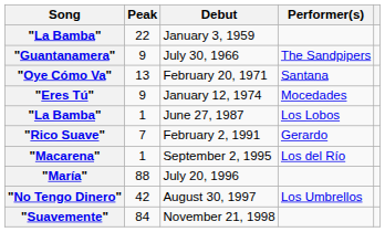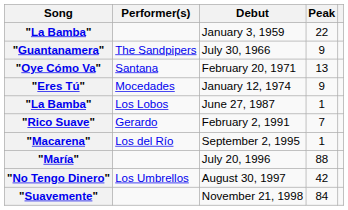 <table class="wikitable sortable plainrowheaders">
 <tr>
 <th>Song</th>
+<th>Performer(s)</th>
+<th>Debut</th>
 <th>Peak</th>
-<th>Debut</th>
-<th>Performer(s)</th>
 <th class="unsortable"></th>
 </tr>
 <tr>
 <th scope="row">"<a href='#'>La Bamba</a>"</th>
+<td></td>
+<td>January 3, 1959</td>
 <td align="center">22</td>
-<td>January 3, 1959</td>
-<td></td>
 <td></td>
 </tr>
 <tr>
 <th scope="row">"<a href='#'>Guantanamera</a>"</th>
+<td><a href='#'>The Sandpipers</a></td>
+<td>July 30, 1966</td>
 <td align="center">9</td>
-<td>July 30, 1966</td>
-<td><a href='#'>The Sandpipers</a></td>
 <td></td>
 </tr>
 <tr>
 <th scope="row">"<a href='#'>Oye Cómo Va</a>"</th>
+<td><a href='#'>Santana</a></td>
+<td>February 20, 1971</td>
 <td align="center">13</td>
-<td>February 20, 1971</td>
-<td><a href='#'>Santana</a></td>
 <td></td>
 </tr>
 <tr>
 <th scope="row">"<a href='#'>Eres Tú</a>"</th>
+<td><a href='#'>Mocedades</a></td>
+<td>January 12, 1974</td>
 <td align="center">9</td>
-<td>January 12, 1974</td>
-<td><a href='#'>Mocedades</a></td>
 <td></td>
 </tr>
 <tr>
 <th scope="row">"<a href='#'>La Bamba</a>"</th>
+<td><a href='#'>Los Lobos</a></td>
+<td>June 27, 1987</td>
 <td align="center">1</td>
-<td>June 27, 1987</td>
-<td><a href='#'>Los Lobos</a></td>
 <td></td>
 </tr>
 <tr>
 <th scope="row">"<a href='#'>Rico Suave</a>"</th>
+<td><a href='#'>Gerardo</a></td>
+<td>February 2, 1991</td>
 <td align="center">7</td>
-<td>February 2, 1991</td>
-<td><a href='#'>Gerardo</a></td>
 <td></td>
 </tr>
 <tr>
 <th scope="row">"<a href='#'>Macarena</a>"</th>
+<td><a href='#'>Los del Río</a></td>
+<td>September 2, 1995</td>
 <td align="center">1</td>
-<td>September 2, 1995</td>
-<td><a href='#'>Los del Río</a></td>
 <td></td>
 </tr>
 <tr>
 <th scope="row">"<a href='#'>María</a>"</th>
+<td></td>
+<td>July 20, 1996</td>
 <td align="center">88</td>
-<td>July 20, 1996</td>
-<td></td>
 <td></td>
 </tr>
 <tr>
 <th scope="row">"<a href='#'>No Tengo Dinero</a>"</th>
+<td><a href='#'>Los Umbrellos</a></td>
+<td>August 30, 1997</td>
 <td align="center">42</td>
-<td>August 30, 1997</td>
-<td><a href='#'>Los Umbrellos</a></td>
 <td></td>
 </tr>
 <tr>
 <th scope="row">"<a href='#'>Suavemente</a>"</th>
+<td></td>
+<td>November 21, 1998</td>
 <td align="center">84</td>
-<td>November 21, 1998</td>
-<td></td>
 <td></td>
 </tr>
 </table>
